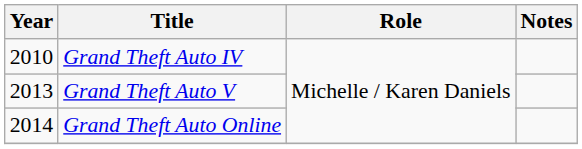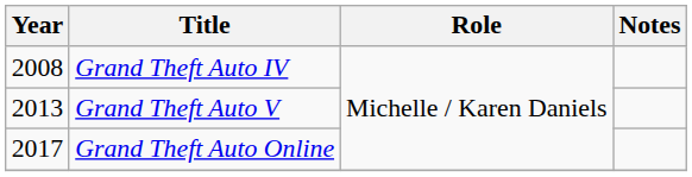 <table class="wikitable sortable">
 <tr>
 <th>Year</th>
 <th>Title</th>
 <th>Role</th>
 <th>Notes</th>
 </tr>
 <tr>
-<td>2010</td>
+<td>2008</td>
 <td><em><a href='#'>Grand Theft Auto IV</a></em></td>
 <td rowspan=3>Michelle / Karen Daniels</td>
 <td></td>
 </tr>
 <tr>
 <td>2013</td>
 <td><em><a href='#'>Grand Theft Auto V</a></em></td>
 <td></td>
 </tr>
 <tr>
-<td>2014</td>
+<td>2017</td>
 <td><em><a href='#'>Grand Theft Auto Online</a></em></td>
 <td></td>
 </tr>
 <tr>
 </tr>
 </table>
